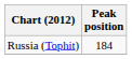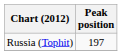 <table class="wikitable plainrowheaders" style="text-align:center">
 <tr>
 <th>Chart (2012)</th>
 <th>Peak<br>position</th>
 </tr>
 <tr>
 <td>Russia (<a href='#'>Tophit</a>)</td>
-<td style="text-align:center;">184</td>
+<td style="text-align:center;">197</td>
 </tr>
 <tr>
 </tr>
 </table>
